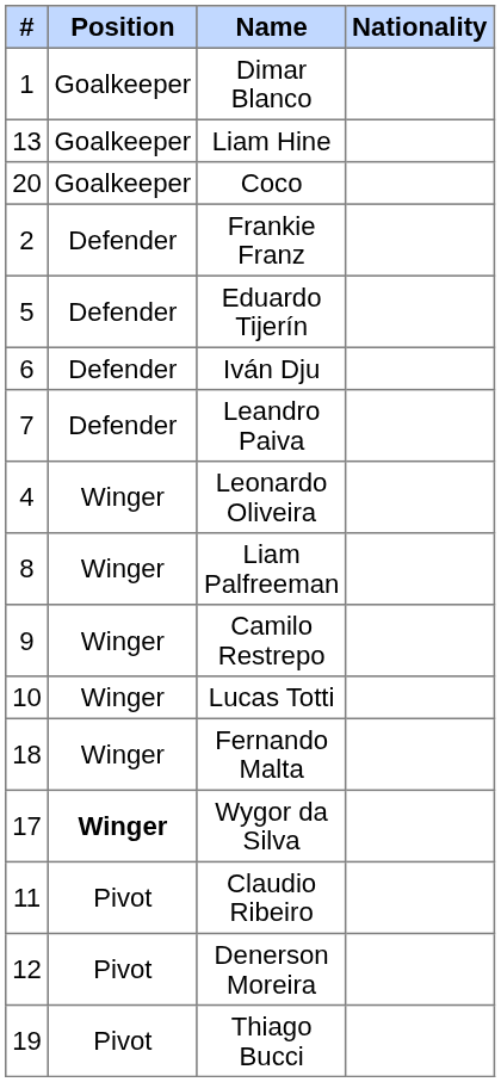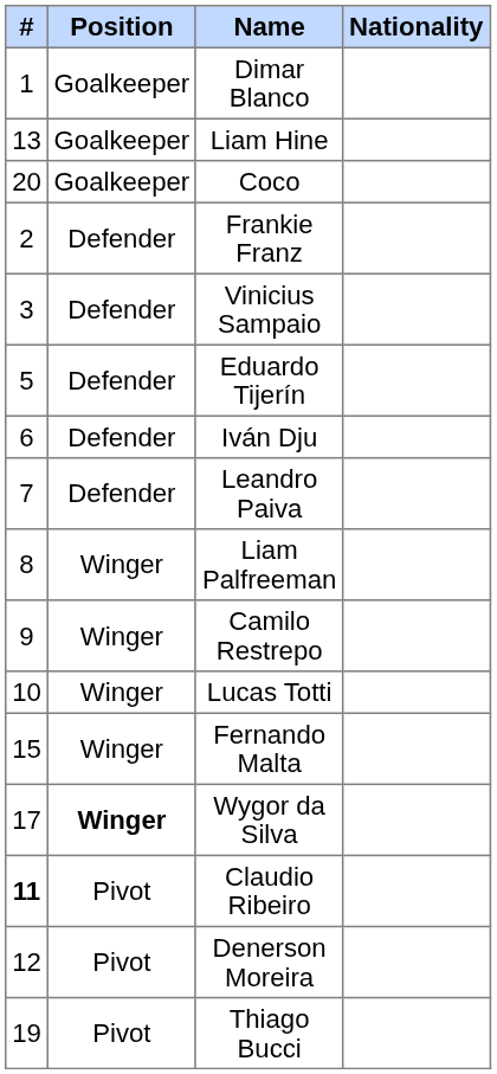 <table border=1 style="border-collapse:collapse; font-size:90%;" cellpadding=3 cellspacing=0 width=30%>
 <tr bgcolor=#C1D8FF>
 <th width=2%>#</th>
 <th width=5%>Position</th>
 <th width=15%>Name</th>
 <th width=5%>Nationality</th>
 </tr>
 <tr align=center>
 <td>1</td>
 <td>Goalkeeper</td>
 <td>Dimar Blanco</td>
 <td></td>
 </tr>
 <tr align=center>
 <td>13</td>
 <td>Goalkeeper</td>
 <td>Liam Hine</td>
 <td></td>
 </tr>
 <tr align=center>
 <td>20</td>
 <td>Goalkeeper</td>
 <td>Coco</td>
 <td></td>
 </tr>
 <tr align=center>
 <td>2</td>
 <td>Defender</td>
 <td>Frankie Franz</td>
 <td></td>
 </tr>
 <tr align=center>
+<td>3</td>
+<td>Defender</td>
+<td>Vinicius Sampaio</td>
+<td></td>
+</tr>
+<tr align=center>
 <td>5</td>
 <td>Defender</td>
 <td>Eduardo Tijerín</td>
 <td></td>
 </tr>
 <tr align=center>
 <td>6</td>
 <td>Defender</td>
 <td>Iván Dju</td>
 <td></td>
 </tr>
 <tr align=center>
 <td>7</td>
 <td>Defender</td>
 <td>Leandro Paiva</td>
-<td></td>
-</tr>
-<tr align=center>
-<td>4</td>
-<td>Winger</td>
-<td>Leonardo Oliveira</td>
 <td></td>
 </tr>
 <tr align=center>
 <td>8</td>
 <td>Winger</td>
 <td>Liam Palfreeman</td>
 <td></td>
 </tr>
 <tr align=center>
 <td>9</td>
 <td>Winger</td>
 <td>Camilo Restrepo</td>
 <td></td>
 </tr>
 <tr align=center>
 <td>10</td>
 <td>Winger</td>
 <td>Lucas Totti</td>
 <td></td>
 </tr>
 <tr align=center>
-<td>18</td>
+<td>15</td>
 <td>Winger</td>
 <td>Fernando Malta</td>
 <td></td>
 </tr>
 <tr align=center>
 <td>17</td>
 <td><strong>Winger</strong></td>
 <td>Wygor da Silva</td>
 <td></td>
 </tr>
 <tr align=center>
-<td>11</td>
+<td><strong>11</strong></td>
 <td>Pivot</td>
 <td>Claudio Ribeiro</td>
 <td></td>
 </tr>
 <tr align=center>
 <td>12</td>
 <td>Pivot</td>
 <td>Denerson Moreira</td>
 <td></td>
 </tr>
 <tr align=center>
 <td>19</td>
 <td>Pivot</td>
 <td>Thiago Bucci</td>
 <td></td>
 </tr>
 <tr align=center>
 </tr>
 </table>
